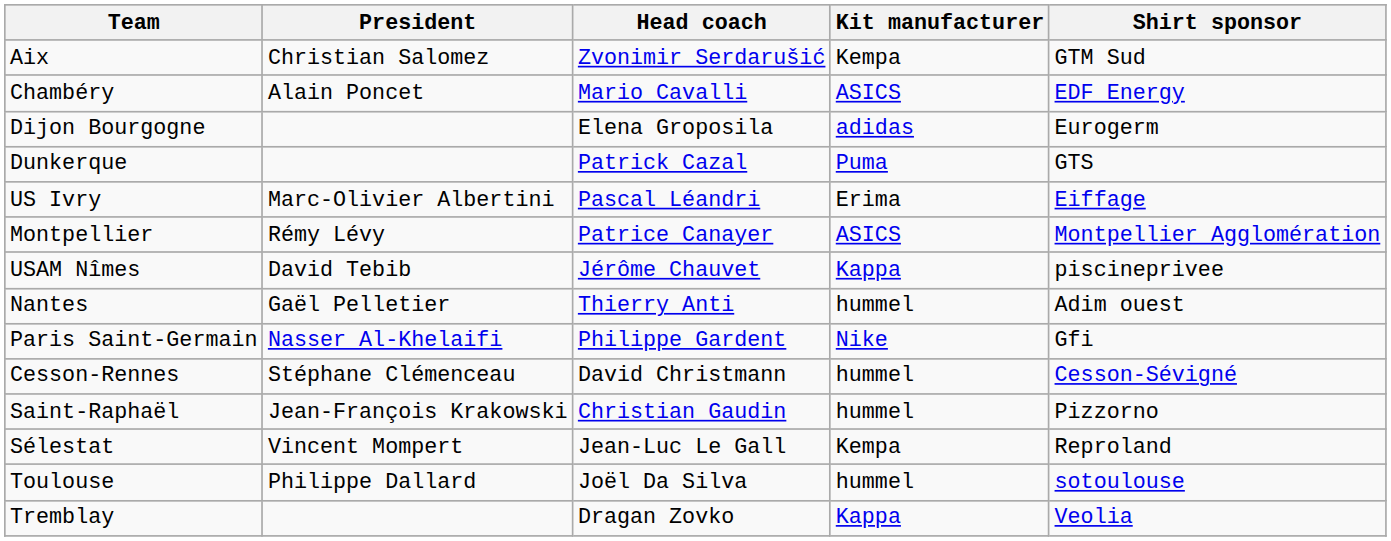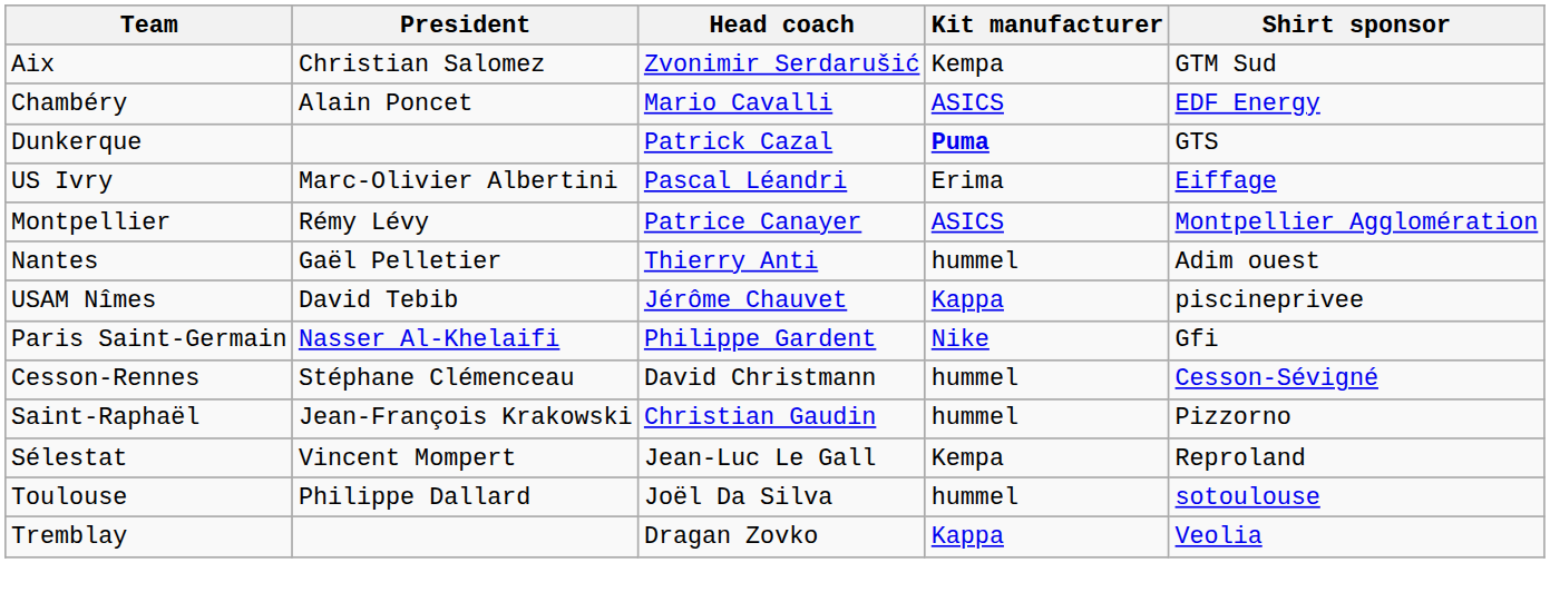 <table class="wikitable sortable" style="text-align: left;">
 <tr>
 <th>Team</th>
 <th>President</th>
 <th>Head coach</th>
 <th>Kit manufacturer</th>
 <th>Shirt sponsor</th>
 </tr>
 <tr>
 <td>Aix</td>
 <td>Christian Salomez</td>
 <td> <a href='#'>Zvonimir Serdarušić</a></td>
 <td>Kempa</td>
 <td>GTM Sud</td>
 </tr>
 <tr>
 <td>Chambéry</td>
 <td>Alain Poncet</td>
 <td> <a href='#'>Mario Cavalli</a></td>
 <td><a href='#'>ASICS</a></td>
 <td><a href='#'>EDF Energy</a></td>
 </tr>
 <tr>
-<td>Dijon Bourgogne</td>
-<td></td>
-<td> Elena Groposila</td>
-<td><a href='#'>adidas</a></td>
-<td>Eurogerm</td>
-</tr>
-<tr>
 <td>Dunkerque</td>
 <td></td>
 <td> <a href='#'>Patrick Cazal</a></td>
-<td><a href='#'>Puma</a></td>
+<td><strong><a href='#'>Puma</a></strong></td>
 <td>GTS</td>
 </tr>
 <tr>
 <td>US Ivry</td>
 <td>Marc-Olivier Albertini</td>
 <td> <a href='#'>Pascal Léandri</a></td>
 <td>Erima</td>
 <td><a href='#'>Eiffage</a></td>
 </tr>
 <tr>
 <td>Montpellier</td>
 <td>Rémy Lévy</td>
 <td> <a href='#'>Patrice Canayer</a></td>
 <td><a href='#'>ASICS</a></td>
 <td><a href='#'>Montpellier Agglomération</a></td>
 </tr>
 <tr>
+<td>Nantes</td>
+<td>Gaël Pelletier</td>
+<td> <a href='#'>Thierry Anti</a></td>
+<td>hummel</td>
+<td>Adim ouest</td>
+</tr>
+<tr>
 <td>USAM Nîmes</td>
 <td>David Tebib</td>
 <td> <a href='#'>Jérôme Chauvet</a></td>
 <td><a href='#'>Kappa</a></td>
 <td>piscineprivee</td>
-</tr>
-<tr>
-<td>Nantes</td>
-<td>Gaël Pelletier</td>
-<td> <a href='#'>Thierry Anti</a></td>
-<td>hummel</td>
-<td>Adim ouest</td>
 </tr>
 <tr>
 <td>Paris Saint-Germain</td>
 <td><a href='#'>Nasser Al-Khelaifi</a></td>
 <td> <a href='#'>Philippe Gardent</a></td>
 <td><a href='#'>Nike</a></td>
 <td>Gfi</td>
 </tr>
 <tr>
 <td>Cesson-Rennes</td>
 <td>Stéphane Clémenceau</td>
 <td> David Christmann</td>
 <td>hummel</td>
 <td><a href='#'>Cesson-Sévigné</a></td>
 </tr>
 <tr>
 <td>Saint-Raphaël</td>
 <td>Jean-François Krakowski</td>
 <td> <a href='#'>Christian Gaudin</a></td>
 <td>hummel</td>
 <td>Pizzorno</td>
 </tr>
 <tr>
 <td>Sélestat</td>
 <td>Vincent Mompert</td>
 <td> Jean-Luc Le Gall</td>
 <td>Kempa</td>
 <td>Reproland</td>
 </tr>
 <tr>
 <td>Toulouse</td>
 <td>Philippe Dallard</td>
 <td> Joël Da Silva</td>
 <td>hummel</td>
 <td><a href='#'>sotoulouse</a></td>
 </tr>
 <tr>
 <td>Tremblay</td>
 <td></td>
 <td> Dragan Zovko</td>
 <td><a href='#'>Kappa</a></td>
 <td><a href='#'>Veolia</a></td>
 </tr>
 </table>
